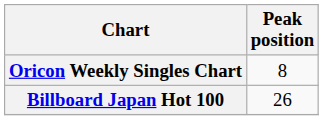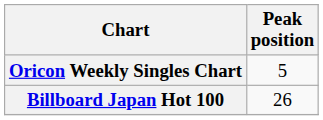 <table class="wikitable plainrowheaders" style="text-align:center;">
 <tr>
 <th>Chart</th>
 <th>Peak<br>position</th>
 </tr>
 <tr>
 <th scope="row"><a href='#'>Oricon</a> Weekly Singles Chart</th>
-<td style="text-align:center;">8</td>
+<td style="text-align:center;">5</td>
 </tr>
 <tr>
 <th scope="row"><a href='#'>Billboard Japan</a> Hot 100</th>
 <td style="text-align:center;">26</td>
 </tr>
 <tr>
 </tr>
 </table>
